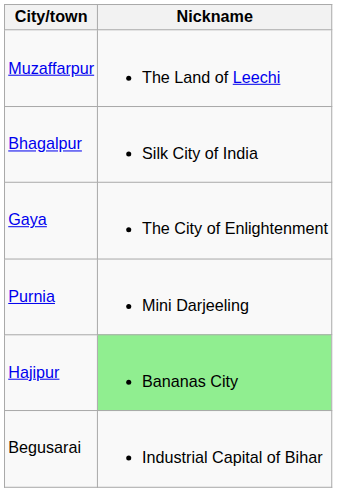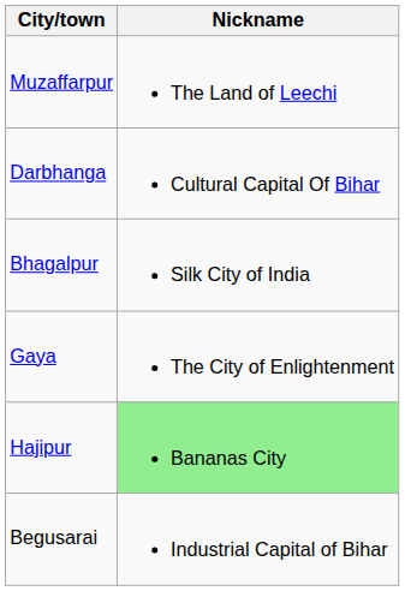 <table class="wikitable sortable">
 <tr saharsa>
 <th>City/town</th>
 <th>Nickname</th>
 </tr>
 <tr badshao ka town>
 <td><a href='#'>Muzaffarpur</a></td>
 <td><br><ul><li>The Land of <a href='#'>Leechi</a></li></ul></td>
 </tr>
 <tr>
+<td><a href='#'>Darbhanga</a></td>
+<td><br><ul><li>Cultural Capital Of <a href='#'>Bihar</a></li></ul></td>
+</tr>
+<tr>
 <td><a href='#'>Bhagalpur</a></td>
 <td><br><ul><li>Silk City of India</li></ul></td>
 </tr>
 <tr>
 <td><a href='#'>Gaya</a></td>
 <td><br><ul><li>The City of Enlightenment</li></ul></td>
-</tr>
-<tr>
-<td><a href='#'>Purnia</a></td>
-<td><br><ul><li>Mini Darjeeling</li></ul></td>
 </tr>
 <tr>
 <td><a href='#'>Hajipur</a></td>
 <td style="background: lightgreen;"><br><ul><li>Bananas City</li></ul></td>
 </tr>
 <tr>
 <td>Begusarai</td>
 <td><br><ul><li>Industrial Capital of Bihar</li></ul></td>
 </tr>
 </table>
